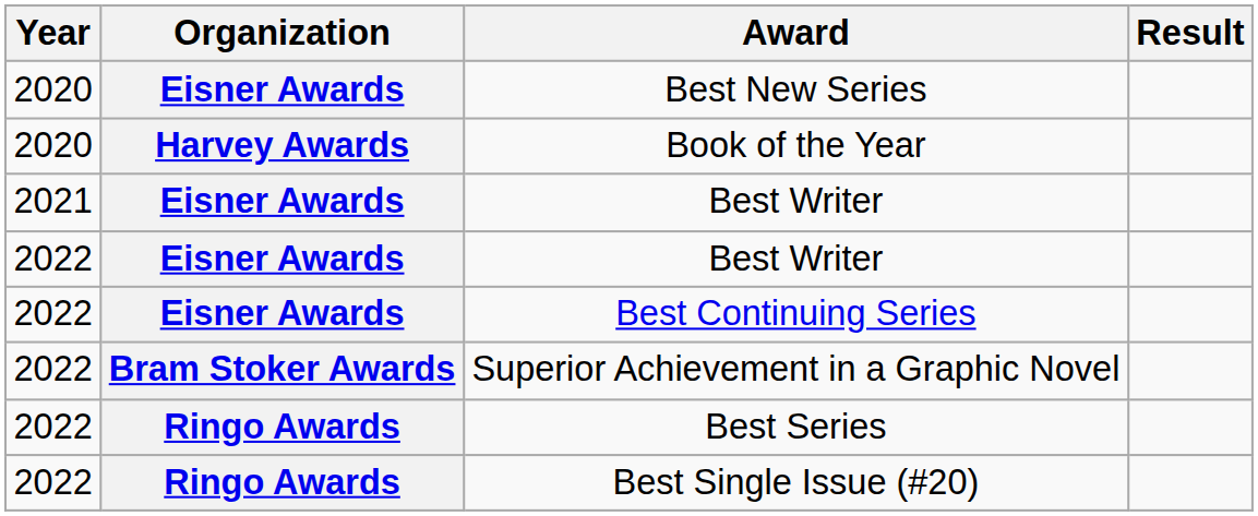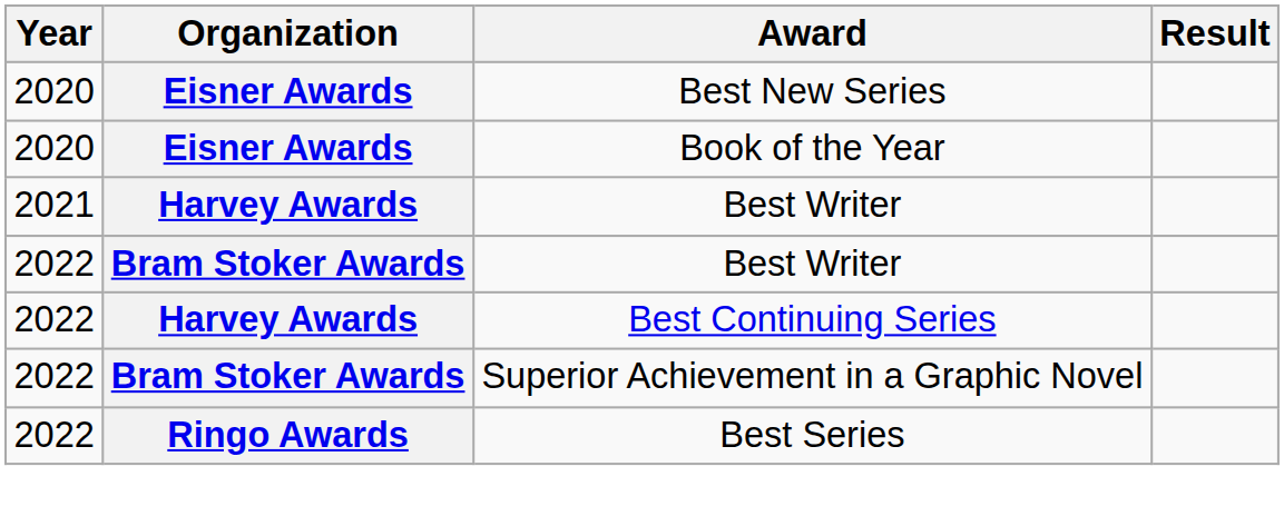 <table class="wikitable plainrowheaders" style="text-align:center;">
 <tr>
 <th scope="col">Year</th>
 <th scope="col">Organization</th>
 <th scope="col">Award</th>
 <th scope="col">Result</th>
 </tr>
 <tr>
 <td>2020</td>
 <th scope="row"><a href='#'>Eisner Awards</a></th>
 <td>Best New Series</td>
 <td></td>
 </tr>
 <tr>
 <td>2020</td>
-<th scope="row"><a href='#'>Harvey Awards</a></th>
+<th scope="row"><a href='#'>Eisner Awards</a></th>
 <td>Book of the Year</td>
 <td></td>
 </tr>
 <tr>
 <td>2021</td>
-<th scope="row"><a href='#'>Eisner Awards</a></th>
+<th scope="row"><a href='#'>Harvey Awards</a></th>
 <td>Best Writer</td>
 <td></td>
 </tr>
 <tr>
 <td>2022</td>
-<th scope="row"><a href='#'>Eisner Awards</a></th>
+<th scope="row"><a href='#'>Bram Stoker Awards</a></th>
 <td>Best Writer</td>
 <td></td>
 </tr>
 <tr>
 <td>2022</td>
-<th scope="row"><a href='#'>Eisner Awards</a></th>
+<th scope="row"><a href='#'>Harvey Awards</a></th>
 <td><a href='#'>Best Continuing Series</a></td>
 <td></td>
 </tr>
 <tr>
 <td>2022</td>
 <th scope="row"><a href='#'>Bram Stoker Awards</a></th>
 <td>Superior Achievement in a Graphic Novel</td>
 <td></td>
 </tr>
 <tr>
 <td>2022</td>
 <th scope="row"><a href='#'>Ringo Awards</a></th>
 <td>Best Series</td>
 <td></td>
 </tr>
-<tr>
-<td>2022</td>
-<th scope="row"><a href='#'>Ringo Awards</a></th>
-<td>Best Single Issue (#20)</td>
-<td></td>
-</tr>
 </table>
